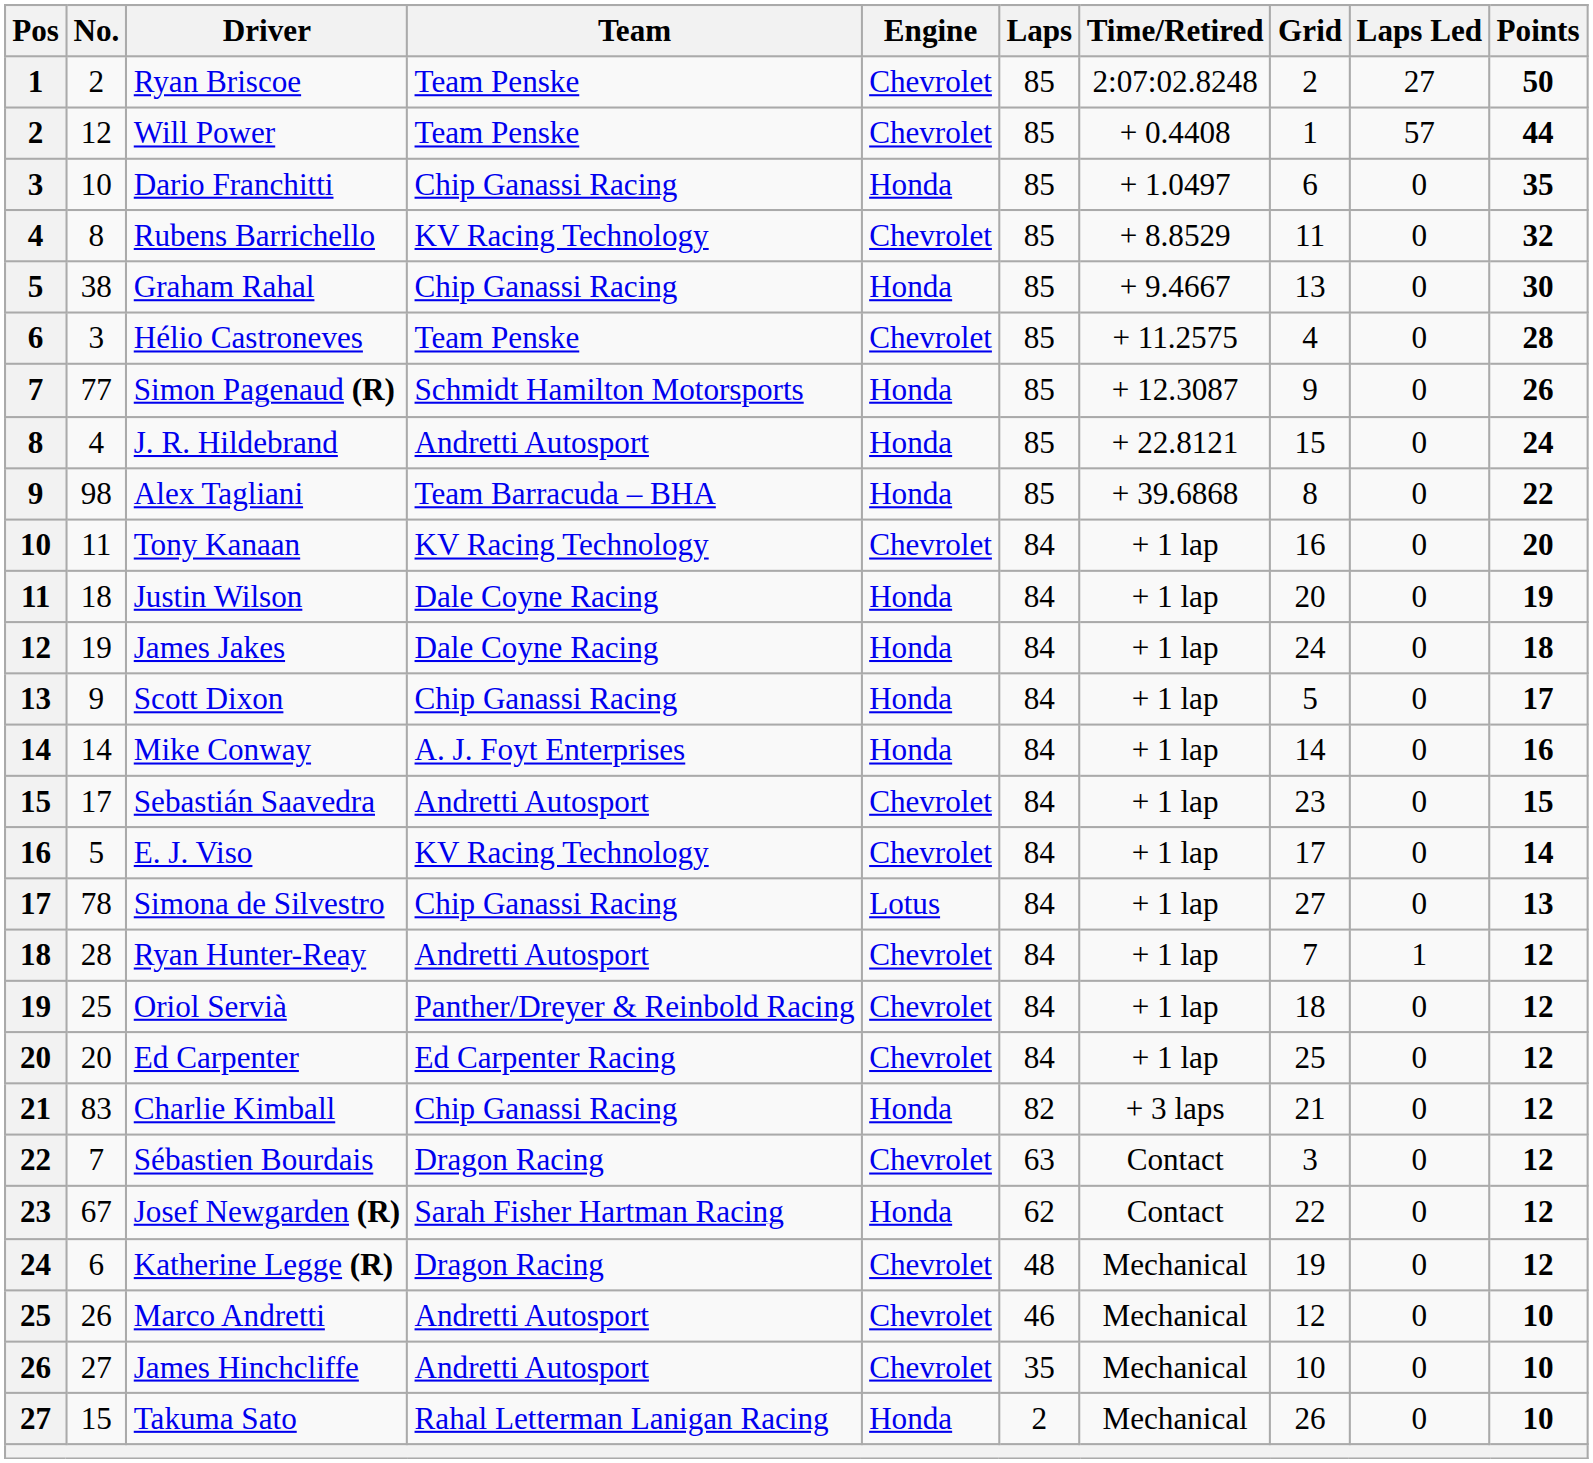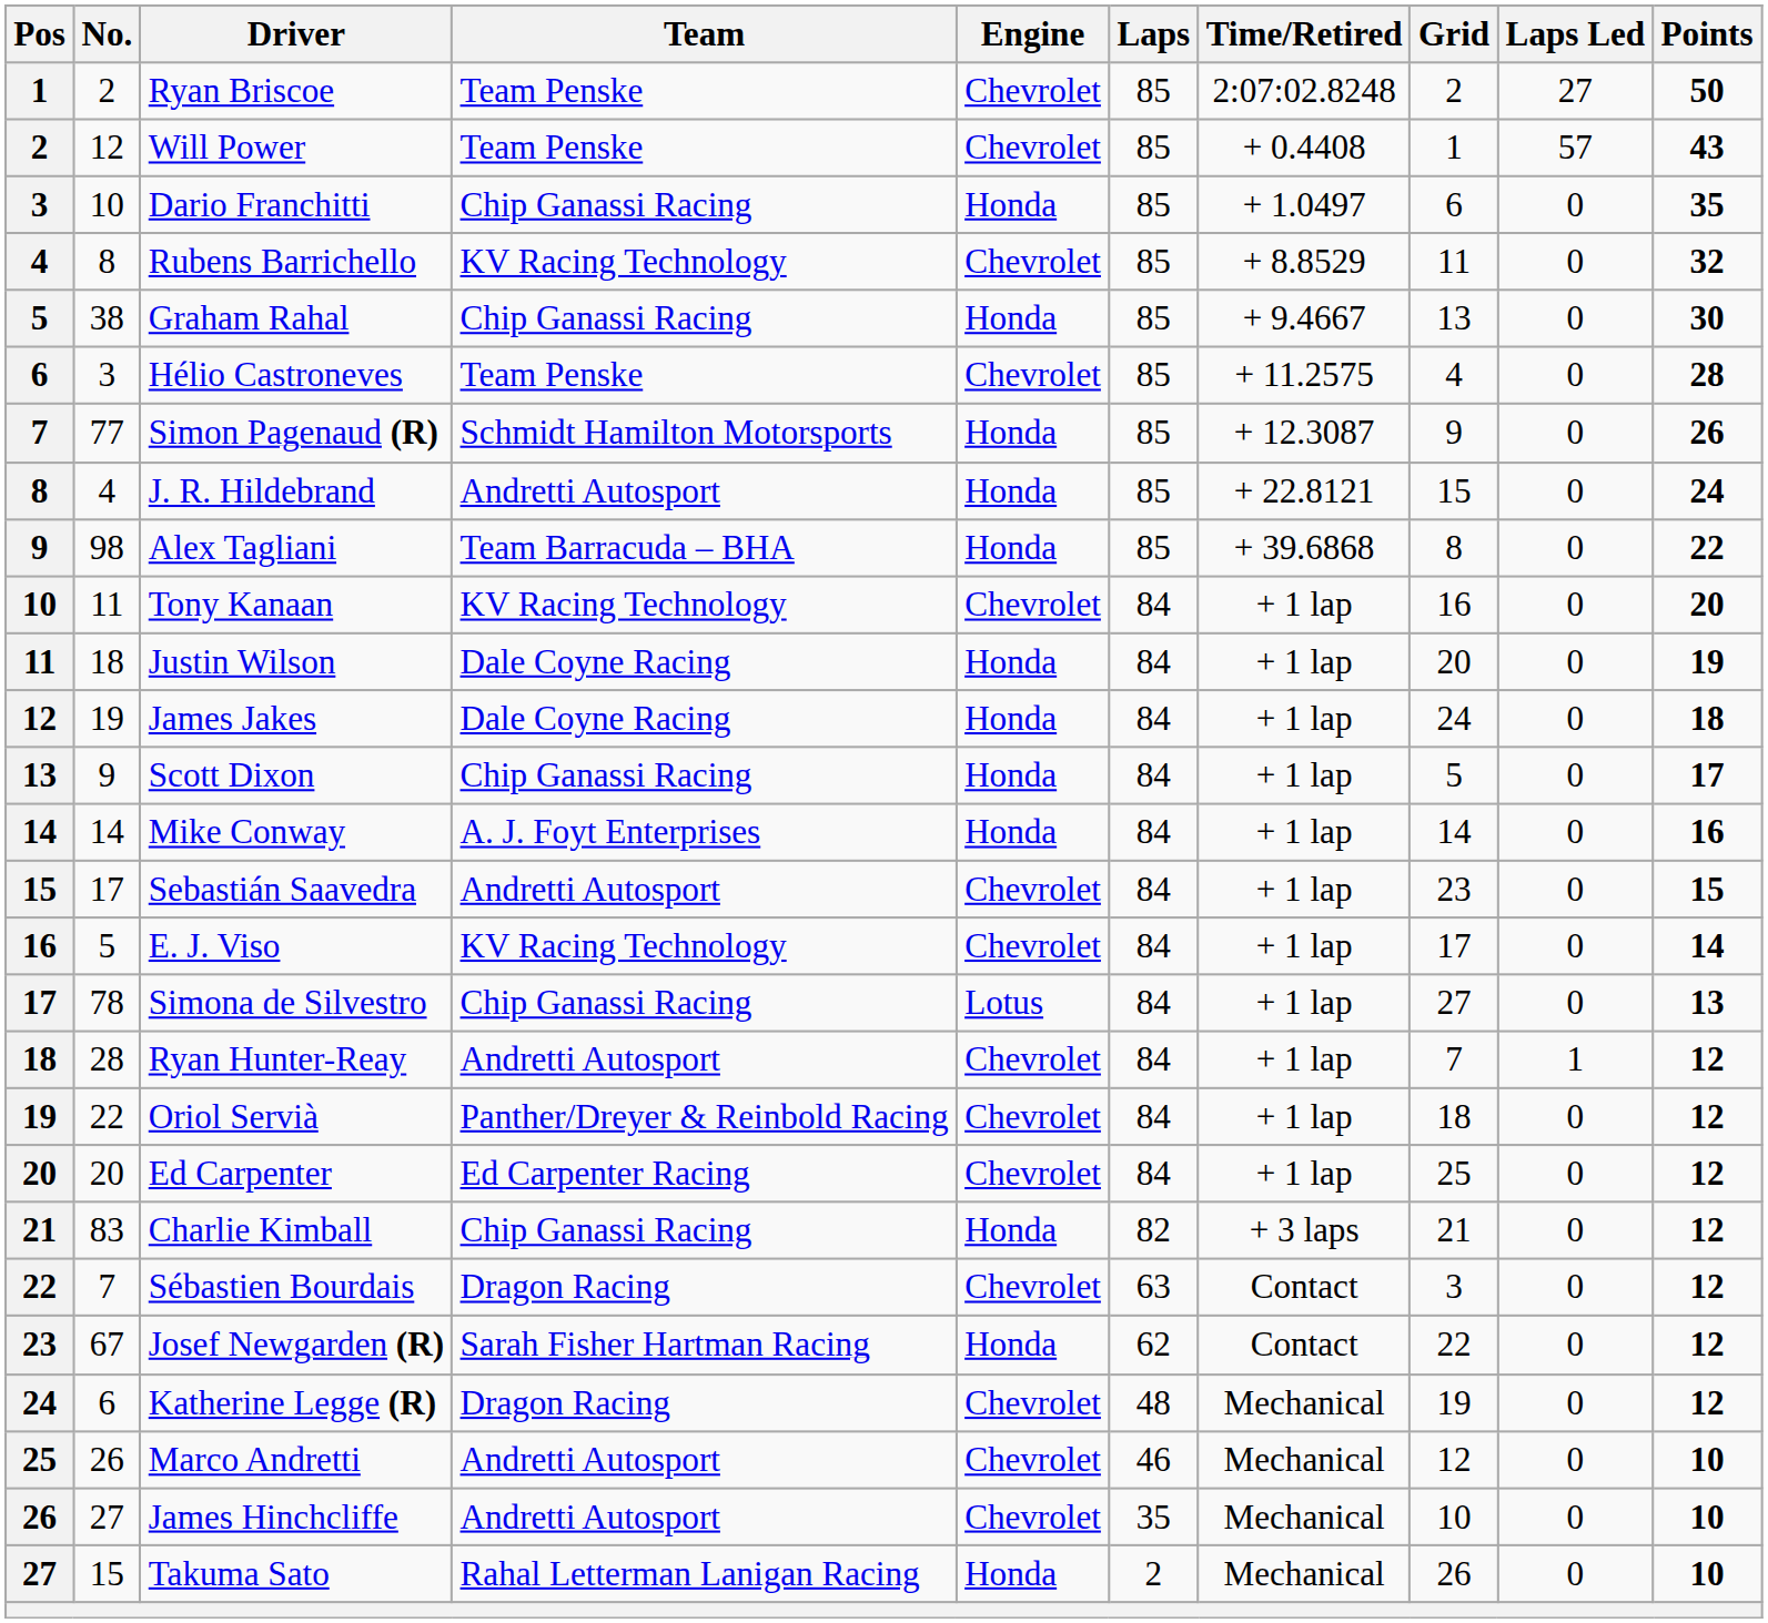 <table class="wikitable" style="font-size: 95%">
 <tr>
 <th>Pos</th>
 <th>No.</th>
 <th>Driver</th>
 <th>Team</th>
 <th>Engine</th>
 <th>Laps</th>
 <th>Time/Retired</th>
 <th>Grid</th>
 <th>Laps Led</th>
 <th>Points</th>
 </tr>
 <tr>
 <th>1</th>
 <td align="center">2</td>
 <td> <a href='#'>Ryan Briscoe</a></td>
 <td><a href='#'>Team Penske</a></td>
 <td><a href='#'>Chevrolet</a></td>
 <td align=center>85</td>
 <td align=center>2:07:02.8248</td>
 <td align=center>2</td>
 <td align=center>27</td>
 <td align=center><strong>50</strong></td>
 </tr>
 <tr>
 <th>2</th>
 <td align="center">12</td>
 <td> <a href='#'>Will Power</a></td>
 <td><a href='#'>Team Penske</a></td>
 <td><a href='#'>Chevrolet</a></td>
 <td align=center>85</td>
 <td align=center>+ 0.4408</td>
 <td align=center>1</td>
 <td align=center>57</td>
-<td align=center><strong>44</strong></td>
+<td align=center><strong>43</strong></td>
 </tr>
 <tr>
 <th>3</th>
 <td align="center">10</td>
 <td> <a href='#'>Dario Franchitti</a></td>
 <td><a href='#'>Chip Ganassi Racing</a></td>
 <td><a href='#'>Honda</a></td>
 <td align=center>85</td>
 <td align=center>+ 1.0497</td>
 <td align=center>6</td>
 <td align=center>0</td>
 <td align=center><strong>35</strong></td>
 </tr>
 <tr>
 <th>4</th>
 <td align="center">8</td>
 <td> <a href='#'>Rubens Barrichello</a></td>
 <td><a href='#'>KV Racing Technology</a></td>
 <td><a href='#'>Chevrolet</a></td>
 <td align=center>85</td>
 <td align=center>+ 8.8529</td>
 <td align=center>11</td>
 <td align=center>0</td>
 <td align=center><strong>32</strong></td>
 </tr>
 <tr>
 <th>5</th>
 <td align="center">38</td>
 <td> <a href='#'>Graham Rahal</a></td>
 <td><a href='#'>Chip Ganassi Racing</a></td>
 <td><a href='#'>Honda</a></td>
 <td align=center>85</td>
 <td align=center>+ 9.4667</td>
 <td align=center>13</td>
 <td align=center>0</td>
 <td align=center><strong>30</strong></td>
 </tr>
 <tr>
 <th>6</th>
 <td align="center">3</td>
 <td> <a href='#'>Hélio Castroneves</a></td>
 <td><a href='#'>Team Penske</a></td>
 <td><a href='#'>Chevrolet</a></td>
 <td align=center>85</td>
 <td align=center>+ 11.2575</td>
 <td align=center>4</td>
 <td align=center>0</td>
 <td align=center><strong>28</strong></td>
 </tr>
 <tr>
 <th>7</th>
 <td align=center>77</td>
 <td> <a href='#'>Simon Pagenaud</a> <strong>(R)</strong></td>
 <td><a href='#'>Schmidt Hamilton Motorsports</a></td>
 <td><a href='#'>Honda</a></td>
 <td align=center>85</td>
 <td align=center>+ 12.3087</td>
 <td align=center>9</td>
 <td align=center>0</td>
 <td align=center><strong>26</strong></td>
 </tr>
 <tr>
 <th>8</th>
 <td align="center">4</td>
 <td> <a href='#'>J. R. Hildebrand</a></td>
 <td><a href='#'>Andretti Autosport</a></td>
 <td><a href='#'>Honda</a></td>
 <td align=center>85</td>
 <td align=center>+ 22.8121</td>
 <td align=center>15</td>
 <td align=center>0</td>
 <td align=center><strong>24</strong></td>
 </tr>
 <tr>
 <th>9</th>
 <td align="center">98</td>
 <td> <a href='#'>Alex Tagliani</a></td>
 <td><a href='#'>Team Barracuda – BHA</a></td>
 <td><a href='#'>Honda</a></td>
 <td align=center>85</td>
 <td align=center>+ 39.6868</td>
 <td align=center>8</td>
 <td align=center>0</td>
 <td align=center><strong>22</strong></td>
 </tr>
 <tr>
 <th>10</th>
 <td align="center">11</td>
 <td> <a href='#'>Tony Kanaan</a></td>
 <td><a href='#'>KV Racing Technology</a></td>
 <td><a href='#'>Chevrolet</a></td>
 <td align=center>84</td>
 <td align=center>+ 1 lap</td>
 <td align=center>16</td>
 <td align=center>0</td>
 <td align=center><strong>20</strong></td>
 </tr>
 <tr>
 <th>11</th>
 <td align="center">18</td>
 <td> <a href='#'>Justin Wilson</a></td>
 <td><a href='#'>Dale Coyne Racing</a></td>
 <td><a href='#'>Honda</a></td>
 <td align=center>84</td>
 <td align=center>+ 1 lap</td>
 <td align=center>20</td>
 <td align=center>0</td>
 <td align=center><strong>19</strong></td>
 </tr>
 <tr>
 <th>12</th>
 <td align="center">19</td>
 <td> <a href='#'>James Jakes</a></td>
 <td><a href='#'>Dale Coyne Racing</a></td>
 <td><a href='#'>Honda</a></td>
 <td align=center>84</td>
 <td align=center>+ 1 lap</td>
 <td align=center>24</td>
 <td align=center>0</td>
 <td align=center><strong>18</strong></td>
 </tr>
 <tr>
 <th>13</th>
 <td align="center">9</td>
 <td> <a href='#'>Scott Dixon</a></td>
 <td><a href='#'>Chip Ganassi Racing</a></td>
 <td><a href='#'>Honda</a></td>
 <td align=center>84</td>
 <td align=center>+ 1 lap</td>
 <td align=center>5</td>
 <td align=center>0</td>
 <td align=center><strong>17</strong></td>
 </tr>
 <tr>
 <th>14</th>
 <td align="center">14</td>
 <td> <a href='#'>Mike Conway</a></td>
 <td><a href='#'>A. J. Foyt Enterprises</a></td>
 <td><a href='#'>Honda</a></td>
 <td align=center>84</td>
 <td align=center>+ 1 lap</td>
 <td align=center>14</td>
 <td align=center>0</td>
 <td align=center><strong>16</strong></td>
 </tr>
 <tr>
 <th>15</th>
 <td align="center">17</td>
 <td> <a href='#'>Sebastián Saavedra</a></td>
 <td><a href='#'>Andretti Autosport</a></td>
 <td><a href='#'>Chevrolet</a></td>
 <td align=center>84</td>
 <td align=center>+ 1 lap</td>
 <td align=center>23</td>
 <td align=center>0</td>
 <td align=center><strong>15</strong></td>
 </tr>
 <tr>
 <th>16</th>
 <td align="center">5</td>
 <td> <a href='#'>E. J. Viso</a></td>
 <td><a href='#'>KV Racing Technology</a></td>
 <td><a href='#'>Chevrolet</a></td>
 <td align=center>84</td>
 <td align=center>+ 1 lap</td>
 <td align=center>17</td>
 <td align=center>0</td>
 <td align=center><strong>14</strong></td>
 </tr>
 <tr>
 <th>17</th>
 <td align="center">78</td>
 <td> <a href='#'>Simona de Silvestro</a></td>
 <td><a href='#'>Chip Ganassi Racing</a></td>
 <td><a href='#'>Lotus</a></td>
 <td align=center>84</td>
 <td align=center>+ 1 lap</td>
 <td align=center>27</td>
 <td align=center>0</td>
 <td align=center><strong>13</strong></td>
 </tr>
 <tr>
 <th>18</th>
 <td align="center">28</td>
 <td> <a href='#'>Ryan Hunter-Reay</a></td>
 <td><a href='#'>Andretti Autosport</a></td>
 <td><a href='#'>Chevrolet</a></td>
 <td align=center>84</td>
 <td align=center>+ 1 lap</td>
 <td align=center>7</td>
 <td align=center>1</td>
 <td align=center><strong>12</strong></td>
 </tr>
 <tr>
 <th>19</th>
-<td align="center">25</td>
+<td align="center">22</td>
 <td> <a href='#'>Oriol Servià</a></td>
 <td><a href='#'>Panther/Dreyer & Reinbold Racing</a></td>
 <td><a href='#'>Chevrolet</a></td>
 <td align=center>84</td>
 <td align=center>+ 1 lap</td>
 <td align=center>18</td>
 <td align=center>0</td>
 <td align=center><strong>12</strong></td>
 </tr>
 <tr>
 <th>20</th>
 <td align="center">20</td>
 <td> <a href='#'>Ed Carpenter</a></td>
 <td><a href='#'>Ed Carpenter Racing</a></td>
 <td><a href='#'>Chevrolet</a></td>
 <td align=center>84</td>
 <td align=center>+ 1 lap</td>
 <td align=center>25</td>
 <td align=center>0</td>
 <td align=center><strong>12</strong></td>
 </tr>
 <tr>
 <th>21</th>
 <td align="center">83</td>
 <td> <a href='#'>Charlie Kimball</a></td>
 <td><a href='#'>Chip Ganassi Racing</a></td>
 <td><a href='#'>Honda</a></td>
 <td align=center>82</td>
 <td align=center>+ 3 laps</td>
 <td align=center>21</td>
 <td align=center>0</td>
 <td align=center><strong>12</strong></td>
 </tr>
 <tr>
 <th>22</th>
 <td align="center">7</td>
 <td> <a href='#'>Sébastien Bourdais</a></td>
 <td><a href='#'>Dragon Racing</a></td>
 <td><a href='#'>Chevrolet</a></td>
 <td align=center>63</td>
 <td align=center>Contact</td>
 <td align=center>3</td>
 <td align=center>0</td>
 <td align=center><strong>12</strong></td>
 </tr>
 <tr>
 <th>23</th>
 <td align="center">67</td>
 <td> <a href='#'>Josef Newgarden</a> <strong>(R)</strong></td>
 <td><a href='#'>Sarah Fisher Hartman Racing</a></td>
 <td><a href='#'>Honda</a></td>
 <td align=center>62</td>
 <td align=center>Contact</td>
 <td align=center>22</td>
 <td align=center>0</td>
 <td align=center><strong>12</strong></td>
 </tr>
 <tr>
 <th>24</th>
 <td align="center">6</td>
 <td> <a href='#'>Katherine Legge</a> <strong>(R)</strong></td>
 <td><a href='#'>Dragon Racing</a></td>
 <td><a href='#'>Chevrolet</a></td>
 <td align=center>48</td>
 <td align=center>Mechanical</td>
 <td align=center>19</td>
 <td align=center>0</td>
 <td align=center><strong>12</strong></td>
 </tr>
 <tr>
 <th>25</th>
 <td align="center">26</td>
 <td> <a href='#'>Marco Andretti</a></td>
 <td><a href='#'>Andretti Autosport</a></td>
 <td><a href='#'>Chevrolet</a></td>
 <td align=center>46</td>
 <td align=center>Mechanical</td>
 <td align=center>12</td>
 <td align=center>0</td>
 <td align=center><strong>10</strong></td>
 </tr>
 <tr>
 <th>26</th>
 <td align="center">27</td>
 <td> <a href='#'>James Hinchcliffe</a></td>
 <td><a href='#'>Andretti Autosport</a></td>
 <td><a href='#'>Chevrolet</a></td>
 <td align=center>35</td>
 <td align=center>Mechanical</td>
 <td align=center>10</td>
 <td align=center>0</td>
 <td align=center><strong>10</strong></td>
 </tr>
 <tr>
 <th>27</th>
 <td align="center">15</td>
 <td> <a href='#'>Takuma Sato</a></td>
 <td><a href='#'>Rahal Letterman Lanigan Racing</a></td>
 <td><a href='#'>Honda</a></td>
 <td align=center>2</td>
 <td align=center>Mechanical</td>
 <td align=center>26</td>
 <td align=center>0</td>
 <td align=center><strong>10</strong></td>
 </tr>
 <tr>
 <th colspan=10></th>
 </tr>
 </table>
